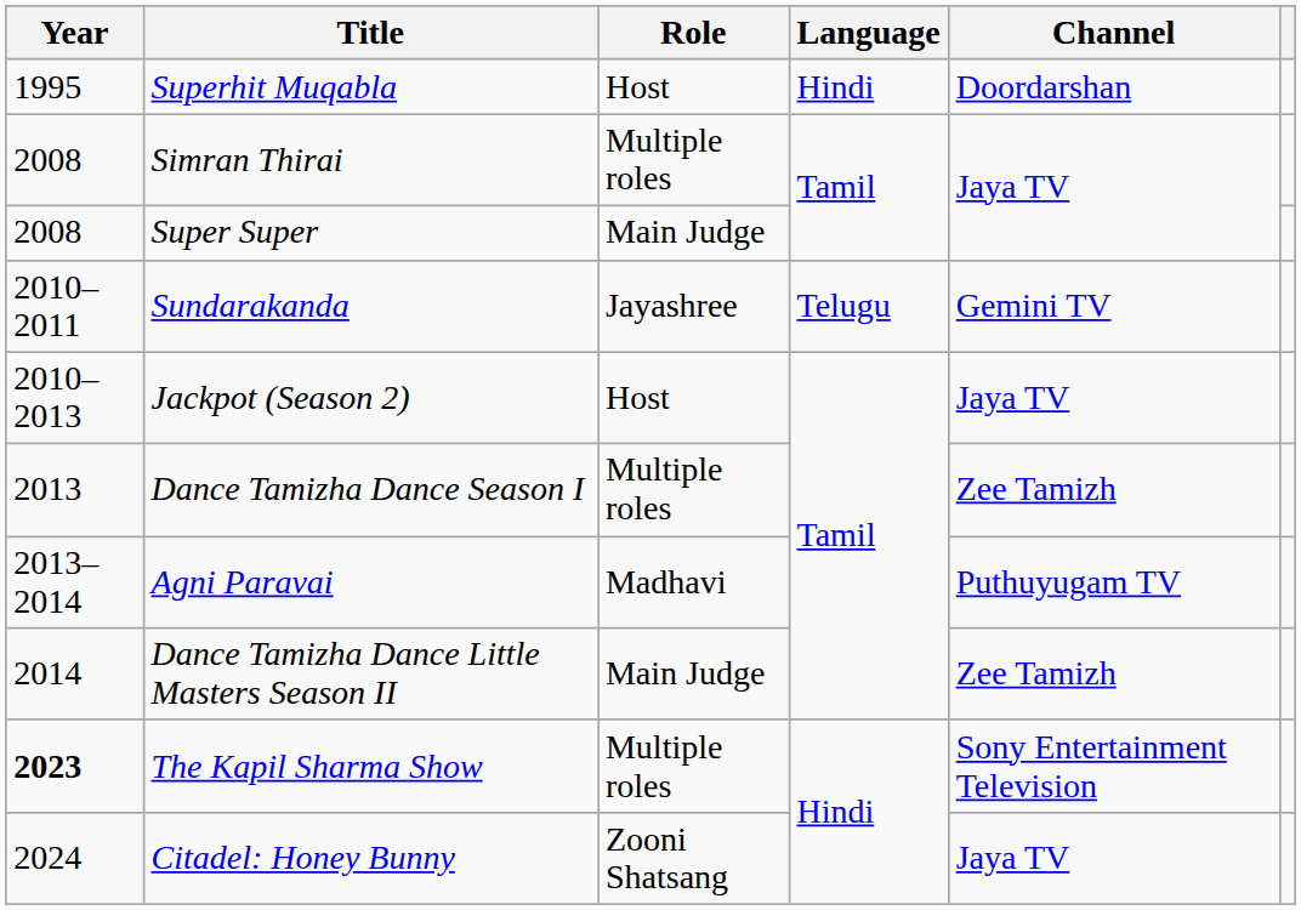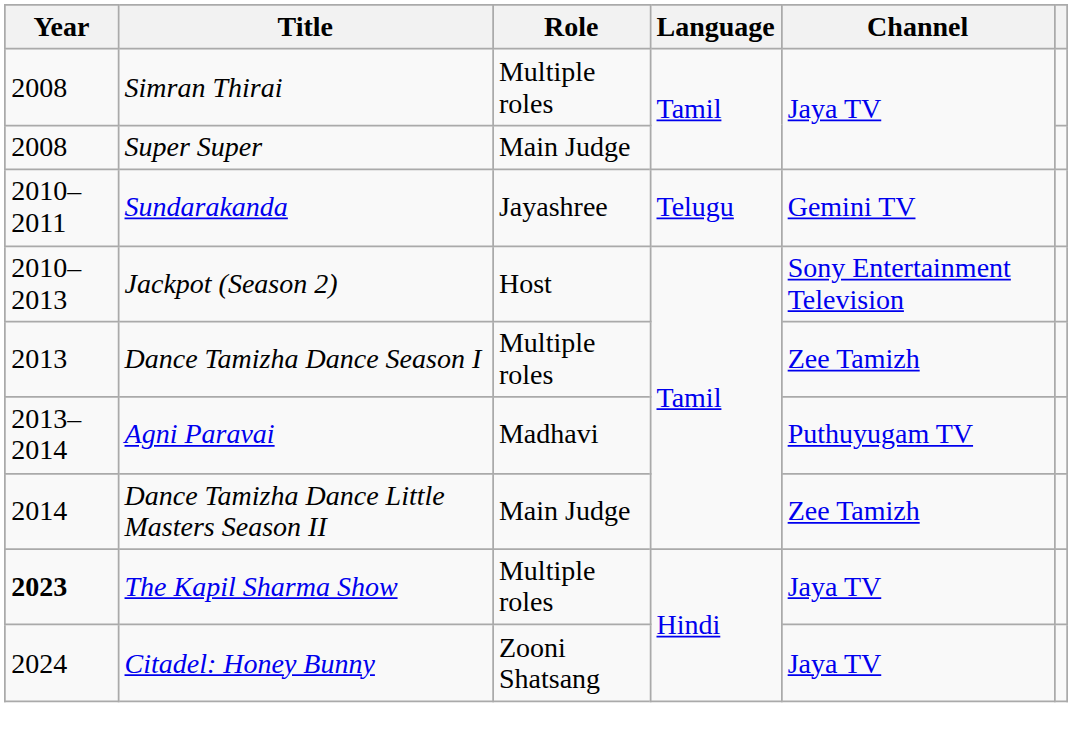 <table class="wikitable">
 <tr>
 <th scope="col">Year</th>
 <th scope="col">Title</th>
 <th scope="col">Role</th>
 <th scope="col">Language</th>
 <th scope="col">Channel</th>
 <th scope="col" class="unsortable"></th>
-</tr>
-<tr>
-<td>1995</td>
-<td><em><a href='#'>Superhit Muqabla</a></em></td>
-<td>Host</td>
-<td><a href='#'>Hindi</a></td>
-<td><a href='#'>Doordarshan</a></td>
-<td></td>
 </tr>
 <tr>
 <td>2008</td>
 <td><em>Simran Thirai</em></td>
 <td>Multiple roles</td>
 <td rowspan="2"><a href='#'>Tamil</a></td>
 <td rowspan="2"><a href='#'>Jaya TV</a></td>
 <td></td>
 </tr>
 <tr>
 <td>2008</td>
 <td><em>Super Super</em></td>
 <td>Main Judge</td>
 <td></td>
 </tr>
 <tr>
 <td>2010–2011</td>
 <td><em><a href='#'>Sundarakanda</a></em></td>
 <td>Jayashree</td>
 <td><a href='#'>Telugu</a></td>
 <td><a href='#'>Gemini TV</a></td>
 <td></td>
 </tr>
 <tr>
 <td>2010–2013</td>
 <td><em>Jackpot (Season 2)</em></td>
 <td>Host</td>
 <td rowspan="4"><a href='#'>Tamil</a></td>
-<td><a href='#'>Jaya TV</a></td>
+<td><a href='#'>Sony Entertainment Television</a></td>
 <td></td>
 </tr>
 <tr>
 <td>2013</td>
 <td><em>Dance Tamizha Dance Season I</em></td>
 <td>Multiple roles</td>
 <td><a href='#'>Zee Tamizh</a></td>
 <td></td>
 </tr>
 <tr>
 <td>2013–2014</td>
 <td><em><a href='#'>Agni Paravai</a></em></td>
 <td>Madhavi</td>
 <td><a href='#'>Puthuyugam TV</a></td>
 <td></td>
 </tr>
 <tr>
 <td>2014</td>
 <td><em>Dance Tamizha Dance Little Masters Season II</em></td>
 <td>Main Judge</td>
 <td><a href='#'>Zee Tamizh</a></td>
 <td></td>
 </tr>
 <tr>
 <td><strong>2023</strong></td>
 <td><em><a href='#'>The Kapil Sharma Show</a></em></td>
 <td>Multiple roles</td>
 <td rowspan="2"><a href='#'>Hindi</a></td>
-<td><a href='#'>Sony Entertainment Television</a></td>
+<td><a href='#'>Jaya TV</a></td>
 <td></td>
 </tr>
 <tr>
 <td>2024</td>
 <td><em><a href='#'>Citadel: Honey Bunny</a></em></td>
 <td>Zooni Shatsang</td>
 <td><a href='#'>Jaya TV</a></td>
 <td></td>
 </tr>
 </table>
